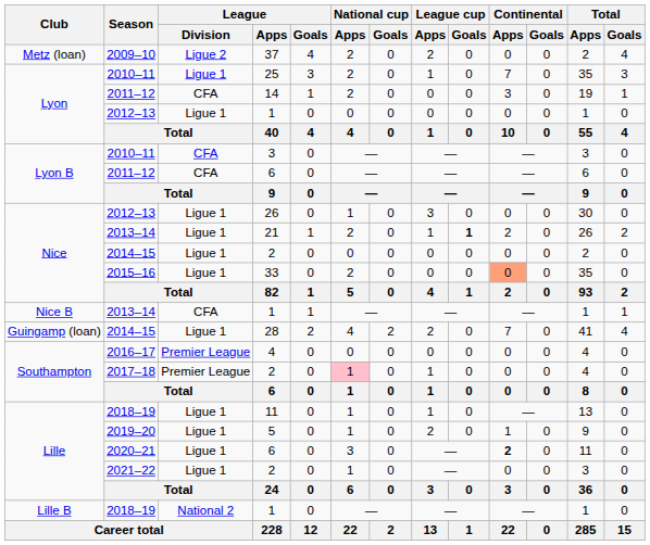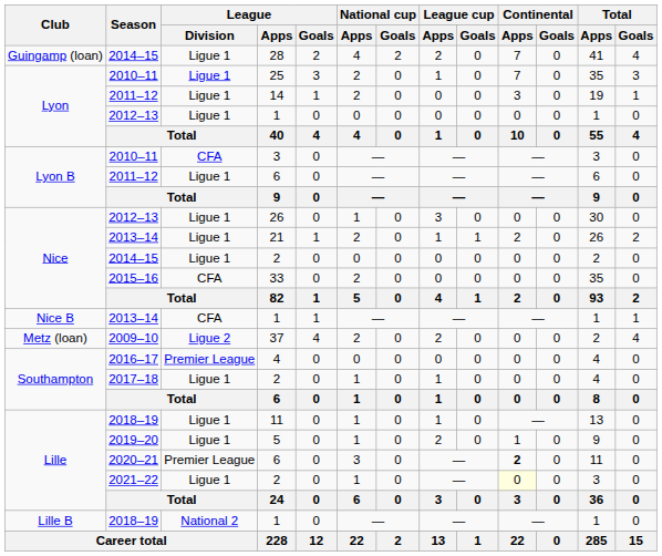 <table class="wikitable" style="text-align: center">
 <tr>
 <th rowspan="2">Club</th>
 <th rowspan="2">Season</th>
 <th colspan="3">League</th>
 <th colspan="2">National cup</th>
 <th colspan="2">League cup</th>
 <th colspan="2">Continental</th>
 <th colspan="2">Total</th>
 </tr>
 <tr>
 <th>Division</th>
 <th>Apps</th>
 <th>Goals</th>
 <th>Apps</th>
 <th>Goals</th>
 <th>Apps</th>
 <th>Goals</th>
 <th>Apps</th>
 <th>Goals</th>
 <th>Apps</th>
 <th>Goals</th>
 </tr>
 <tr>
-<td><a href='#'>Metz</a> (loan)</td>
-<td><a href='#'>2009–10</a></td>
-<td><a href='#'>Ligue 2</a></td>
-<td>37</td>
+<td><a href='#'>Guingamp</a> (loan)</td>
+<td><a href='#'>2014–15</a></td>
+<td>Ligue 1</td>
+<td>28</td>
+<td>2</td>
 <td>4</td>
 <td>2</td>
-<td>0</td>
 <td>2</td>
 <td>0</td>
+<td>7</td>
 <td>0</td>
-<td>0</td>
-<td>2</td>
+<td>41</td>
 <td>4</td>
 </tr>
 <tr>
 <td rowspan="4"><a href='#'>Lyon</a></td>
 <td><a href='#'>2010–11</a></td>
 <td><a href='#'>Ligue 1</a></td>
 <td>25</td>
 <td>3</td>
 <td>2</td>
 <td>0</td>
 <td>1</td>
 <td>0</td>
 <td>7</td>
 <td>0</td>
 <td>35</td>
 <td>3</td>
 </tr>
 <tr>
 <td><a href='#'>2011–12</a></td>
-<td>CFA</td>
+<td>Ligue 1</td>
 <td>14</td>
 <td>1</td>
 <td>2</td>
 <td>0</td>
 <td>0</td>
 <td>0</td>
 <td>3</td>
 <td>0</td>
 <td>19</td>
 <td>1</td>
 </tr>
 <tr>
 <td><a href='#'>2012–13</a></td>
 <td>Ligue 1</td>
 <td>1</td>
 <td>0</td>
 <td>0</td>
 <td>0</td>
 <td>0</td>
 <td>0</td>
 <td>0</td>
 <td>0</td>
 <td>1</td>
 <td>0</td>
 </tr>
 <tr>
 <th colspan="2">Total</th>
 <th>40</th>
 <th>4</th>
 <th>4</th>
 <th>0</th>
 <th>1</th>
 <th>0</th>
 <th>10</th>
 <th>0</th>
 <th>55</th>
 <th>4</th>
 </tr>
 <tr>
 <td rowspan="3"><a href='#'>Lyon B</a></td>
 <td><a href='#'>2010–11</a></td>
 <td><a href='#'>CFA</a></td>
 <td>3</td>
 <td>0</td>
 <td colspan="2">—</td>
 <td colspan="2">—</td>
 <td colspan="2">—</td>
 <td>3</td>
 <td>0</td>
 </tr>
 <tr>
 <td><a href='#'>2011–12</a></td>
-<td>CFA</td>
+<td>Ligue 1</td>
 <td>6</td>
 <td>0</td>
 <td colspan="2">—</td>
 <td colspan="2">—</td>
 <td colspan="2">—</td>
 <td>6</td>
 <td>0</td>
 </tr>
 <tr>
 <th colspan="2">Total</th>
 <th>9</th>
 <th>0</th>
 <th colspan="2">—</th>
 <th colspan="2">—</th>
 <th colspan="2">—</th>
 <th>9</th>
 <th>0</th>
 </tr>
 <tr>
 <td rowspan="5"><a href='#'>Nice</a></td>
 <td><a href='#'>2012–13</a></td>
 <td>Ligue 1</td>
 <td>26</td>
 <td>0</td>
 <td>1</td>
 <td>0</td>
 <td>3</td>
 <td>0</td>
 <td>0</td>
 <td>0</td>
 <td>30</td>
 <td>0</td>
 </tr>
 <tr>
 <td><a href='#'>2013–14</a></td>
 <td>Ligue 1</td>
 <td>21</td>
 <td>1</td>
 <td>2</td>
 <td>0</td>
 <td>1</td>
-<td><strong>1</strong></td>
+<td>1</td>
 <td>2</td>
 <td>0</td>
 <td>26</td>
 <td>2</td>
 </tr>
 <tr>
 <td><a href='#'>2014–15</a></td>
 <td>Ligue 1</td>
 <td>2</td>
 <td>0</td>
 <td>0</td>
 <td>0</td>
 <td>0</td>
 <td>0</td>
 <td>0</td>
 <td>0</td>
 <td>2</td>
 <td>0</td>
 </tr>
 <tr>
 <td><a href='#'>2015–16</a></td>
-<td>Ligue 1</td>
+<td>CFA</td>
 <td>33</td>
 <td>0</td>
 <td>2</td>
 <td>0</td>
 <td>0</td>
 <td>0</td>
-<td style="background: lightsalmon;">0</td>
+<td>0</td>
 <td>0</td>
 <td>35</td>
 <td>0</td>
 </tr>
 <tr>
 <th colspan="2">Total</th>
 <th>82</th>
 <th>1</th>
 <th>5</th>
 <th>0</th>
 <th>4</th>
 <th>1</th>
 <th>2</th>
 <th>0</th>
 <th>93</th>
 <th>2</th>
 </tr>
 <tr>
 <td><a href='#'>Nice B</a></td>
 <td><a href='#'>2013–14</a></td>
 <td>CFA</td>
 <td>1</td>
 <td>1</td>
 <td colspan="2">—</td>
 <td colspan="2">—</td>
 <td colspan="2">—</td>
 <td>1</td>
 <td>1</td>
 </tr>
 <tr>
-<td><a href='#'>Guingamp</a> (loan)</td>
-<td><a href='#'>2014–15</a></td>
-<td>Ligue 1</td>
-<td>28</td>
-<td>2</td>
+<td><a href='#'>Metz</a> (loan)</td>
+<td><a href='#'>2009–10</a></td>
+<td><a href='#'>Ligue 2</a></td>
+<td>37</td>
 <td>4</td>
 <td>2</td>
+<td>0</td>
 <td>2</td>
 <td>0</td>
-<td>7</td>
 <td>0</td>
-<td>41</td>
+<td>0</td>
+<td>2</td>
 <td>4</td>
 </tr>
 <tr>
 <td rowspan="3"><a href='#'>Southampton</a></td>
 <td><a href='#'>2016–17</a></td>
 <td><a href='#'>Premier League</a></td>
 <td>4</td>
 <td>0</td>
 <td>0</td>
 <td>0</td>
 <td>0</td>
 <td>0</td>
 <td>0</td>
 <td>0</td>
 <td>4</td>
 <td>0</td>
 </tr>
 <tr>
 <td><a href='#'>2017–18</a></td>
-<td>Premier League</td>
+<td>Ligue 1</td>
 <td>2</td>
 <td>0</td>
-<td style="background: pink;">1</td>
+<td>1</td>
 <td>0</td>
 <td>1</td>
 <td>0</td>
 <td>0</td>
 <td>0</td>
 <td>4</td>
 <td>0</td>
 </tr>
 <tr>
 <th colspan="2">Total</th>
 <th>6</th>
 <th>0</th>
 <th>1</th>
 <th>0</th>
 <th>1</th>
 <th>0</th>
 <th>0</th>
 <th>0</th>
 <th>8</th>
 <th>0</th>
 </tr>
 <tr>
 <td rowspan="5"><a href='#'>Lille</a></td>
 <td><a href='#'>2018–19</a></td>
 <td>Ligue 1</td>
 <td>11</td>
 <td>0</td>
 <td>1</td>
 <td>0</td>
 <td>1</td>
 <td>0</td>
 <td colspan="2">—</td>
 <td>13</td>
 <td>0</td>
 </tr>
 <tr>
 <td><a href='#'>2019–20</a></td>
 <td>Ligue 1</td>
 <td>5</td>
 <td>0</td>
 <td>1</td>
 <td>0</td>
 <td>2</td>
 <td>0</td>
 <td>1</td>
 <td>0</td>
 <td>9</td>
 <td>0</td>
 </tr>
 <tr>
 <td><a href='#'>2020–21</a></td>
-<td>Ligue 1</td>
+<td>Premier League</td>
 <td>6</td>
 <td>0</td>
 <td>3</td>
 <td>0</td>
 <td colspan="2">—</td>
 <td><strong>2</strong></td>
 <td>0</td>
 <td>11</td>
 <td>0</td>
 </tr>
 <tr>
 <td><a href='#'>2021–22</a></td>
 <td>Ligue 1</td>
 <td>2</td>
 <td>0</td>
 <td>1</td>
 <td>0</td>
 <td colspan="2">—</td>
-<td>0</td>
+<td style="background: lightyellow;">0</td>
 <td>0</td>
 <td>3</td>
 <td>0</td>
 </tr>
 <tr>
 <th colspan="2">Total</th>
 <th>24</th>
 <th>0</th>
 <th>6</th>
 <th>0</th>
 <th>3</th>
 <th>0</th>
 <th>3</th>
 <th>0</th>
 <th>36</th>
 <th>0</th>
 </tr>
 <tr>
 <td><a href='#'>Lille B</a></td>
 <td><a href='#'>2018–19</a></td>
 <td><a href='#'>National 2</a></td>
 <td>1</td>
 <td>0</td>
 <td colspan="2">—</td>
 <td colspan="2">—</td>
 <td colspan="2">—</td>
 <td>1</td>
 <td>0</td>
 </tr>
 <tr>
 <th colspan="3">Career total</th>
 <th>228</th>
 <th>12</th>
 <th>22</th>
 <th>2</th>
 <th>13</th>
 <th>1</th>
 <th>22</th>
 <th>0</th>
 <th>285</th>
 <th>15</th>
 </tr>
 </table>
